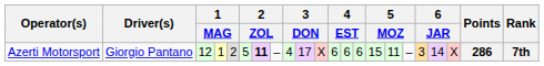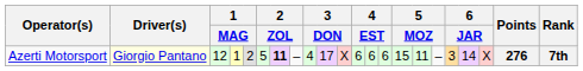 <table class="wikitable" style="font-size: 85%">
 <tr>
 <th rowspan=2>Operator(s)</th>
 <th rowspan=2>Driver(s)</th>
 <th colspan=3>1</th>
 <th colspan=3>2</th>
 <th colspan=3>3</th>
 <th colspan=3>4</th>
 <th colspan=3>5</th>
 <th colspan=3>6</th>
 <th rowspan=2>Points</th>
 <th rowspan=2>Rank</th>
 </tr>
 <tr>
 <th colspan=3><a href='#'>MAG</a></th>
 <th colspan=3><a href='#'>ZOL</a></th>
 <th colspan=3><a href='#'>DON</a></th>
 <th colspan=3><a href='#'>EST</a></th>
 <th colspan=3><a href='#'>MOZ</a></th>
 <th colspan=3><a href='#'>JAR</a></th>
 </tr>
 <tr>
 <td align=center><a href='#'>Azerti Motorsport</a></td>
-<td> <a href='#'>Giorgio Pantano</a></td>
+<td style="background: lightyellow;"> <a href='#'>Giorgio Pantano</a></td>
 <td style="background:#dfffdf;">12</td>
 <td style="background:#ffffbf;">1</td>
 <td style="background:#dfdfdf;">2</td>
 <td style="background:#dfffdf;">5</td>
 <td style="background:#efcfff;"><strong>11</strong></td>
 <td>–</td>
 <td style="background:#dfffdf;">4</td>
 <td style="background:#efcfff;">17</td>
 <td style="background:#ffcfcf;">X</td>
 <td style="background:#dfffdf;">6</td>
 <td style="background:#dfffdf;">6</td>
 <td style="background:#dfffdf;">6</td>
 <td style="background:#dfffdf;">15</td>
 <td style="background:#dfffdf;">11</td>
 <td>–</td>
 <td style="background:#ffdf9f;">3</td>
 <td style="background:#efcfff;">14</td>
 <td style="background:#ffcfcf;">X</td>
-<th>286</th>
+<th>276</th>
 <th>7th</th>
 </tr>
 </table>
